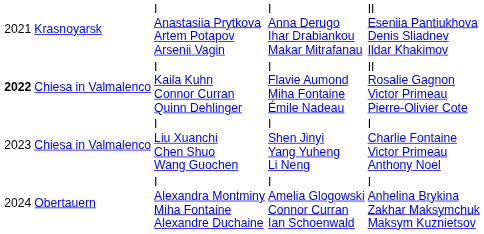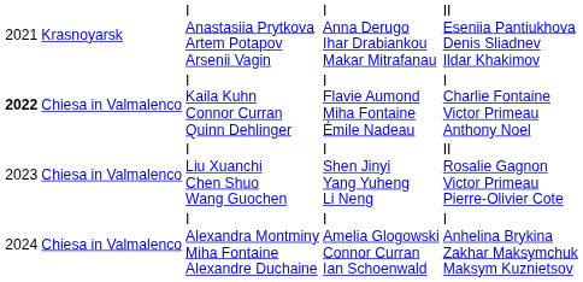 <table>
 <tr>
 <td>2021</td>
 <td><a href='#'>Krasnoyarsk</a></td>
 <td> I<br><a href='#'>Anastasiia Prytkova</a><br><a href='#'>Artem Potapov</a><br><a href='#'>Arsenii Vagin</a></td>
 <td> I<br><a href='#'>Anna Derugo</a><br><a href='#'>Ihar Drabiankou</a><br><a href='#'>Makar Mitrafanau</a></td>
 <td> II<br><a href='#'>Eseniia Pantiukhova</a><br><a href='#'>Denis Sliadnev</a><br><a href='#'>Ildar Khakimov</a></td>
 </tr>
 <tr>
 <td><strong>2022</strong></td>
 <td><a href='#'>Chiesa in Valmalenco</a></td>
 <td> I<br><a href='#'>Kaila Kuhn</a><br><a href='#'>Connor Curran</a><br><a href='#'>Quinn Dehlinger</a></td>
 <td> I<br><a href='#'>Flavie Aumond</a><br><a href='#'>Miha Fontaine</a><br><a href='#'>Émile Nadeau</a></td>
-<td> II<br><a href='#'>Rosalie Gagnon</a><br><a href='#'>Victor Primeau</a><br><a href='#'>Pierre-Olivier Cote</a></td>
+<td> I<br><a href='#'>Charlie Fontaine</a><br><a href='#'>Victor Primeau</a><br><a href='#'>Anthony Noel</a></td>
 </tr>
 <tr>
 <td>2023</td>
 <td><a href='#'>Chiesa in Valmalenco</a></td>
 <td> I<br><a href='#'>Liu Xuanchi</a><br><a href='#'>Chen Shuo</a><br><a href='#'>Wang Guochen</a></td>
 <td> I<br><a href='#'>Shen Jinyi</a><br><a href='#'>Yang Yuheng</a><br><a href='#'>Li Neng</a></td>
-<td> I<br><a href='#'>Charlie Fontaine</a><br><a href='#'>Victor Primeau</a><br><a href='#'>Anthony Noel</a></td>
+<td> II<br><a href='#'>Rosalie Gagnon</a><br><a href='#'>Victor Primeau</a><br><a href='#'>Pierre-Olivier Cote</a></td>
 </tr>
 <tr>
 <td>2024</td>
-<td><a href='#'>Obertauern</a></td>
+<td><a href='#'>Chiesa in Valmalenco</a></td>
 <td> I<br><a href='#'>Alexandra Montminy</a><br><a href='#'>Miha Fontaine</a><br><a href='#'>Alexandre Duchaine</a></td>
 <td> I<br><a href='#'>Amelia Glogowski</a><br><a href='#'>Connor Curran</a><br><a href='#'>Ian Schoenwald</a></td>
 <td> I<br><a href='#'>Anhelina Brykina</a><br><a href='#'>Zakhar Maksymchuk</a><br><a href='#'>Maksym Kuznietsov</a></td>
 </tr>
 </table>
